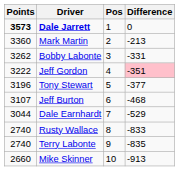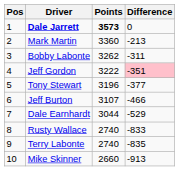 <table class="sortable wikitable " style="font-size: 95%;">
 <tr>
+<th>Pos</th>
+<th>Driver</th>
 <th>Points</th>
-<th>Driver</th>
-<th>Pos</th>
 <th>Difference</th>
 </tr>
 <tr>
+<td>1</td>
+<td><strong><a href='#'>Dale Jarrett</a></strong></td>
 <td style="text-align:center;"><strong>3573</strong></td>
-<td><strong><a href='#'>Dale Jarrett</a></strong></td>
-<td>1</td>
 <td>0</td>
 </tr>
 <tr>
+<td>2</td>
+<td><a href='#'>Mark Martin</a></td>
 <td style="text-align:center;">3360</td>
-<td><a href='#'>Mark Martin</a></td>
-<td>2</td>
 <td>-213</td>
 </tr>
 <tr>
+<td>3</td>
+<td><a href='#'>Bobby Labonte</a></td>
 <td style="text-align:center;">3262</td>
-<td><a href='#'>Bobby Labonte</a></td>
-<td>3</td>
-<td>-331</td>
+<td>-311</td>
 </tr>
 <tr>
+<td>4</td>
+<td><a href='#'>Jeff Gordon</a></td>
 <td style="text-align:center;">3222</td>
-<td><a href='#'>Jeff Gordon</a></td>
-<td>4</td>
 <td style="background: pink;">-351</td>
 </tr>
 <tr>
+<td>5</td>
+<td><a href='#'>Tony Stewart</a></td>
 <td style="text-align:center;">3196</td>
-<td><a href='#'>Tony Stewart</a></td>
-<td>5</td>
 <td>-377</td>
 </tr>
 <tr>
+<td>6</td>
+<td><a href='#'>Jeff Burton</a></td>
 <td style="text-align:center;">3107</td>
-<td><a href='#'>Jeff Burton</a></td>
-<td>6</td>
-<td>-468</td>
+<td>-466</td>
 </tr>
 <tr>
+<td>7</td>
+<td><a href='#'>Dale Earnhardt</a></td>
 <td style="text-align:center;">3044</td>
-<td><a href='#'>Dale Earnhardt</a></td>
-<td>7</td>
 <td>-529</td>
 </tr>
 <tr>
+<td>8</td>
+<td><a href='#'>Rusty Wallace</a></td>
 <td style="text-align:center;">2740</td>
-<td><a href='#'>Rusty Wallace</a></td>
-<td>8</td>
 <td>-833</td>
 </tr>
 <tr>
+<td>9 </td>
+<td><a href='#'>Terry Labonte</a></td>
 <td style="text-align:center;">2740</td>
-<td><a href='#'>Terry Labonte</a></td>
-<td>9 </td>
 <td>-835</td>
 </tr>
 <tr>
+<td>10</td>
+<td><a href='#'>Mike Skinner</a></td>
 <td style="text-align:center;">2660</td>
-<td><a href='#'>Mike Skinner</a></td>
-<td>10</td>
 <td>-913</td>
 </tr>
 </table>
